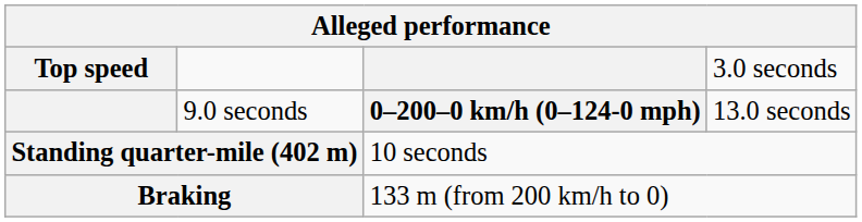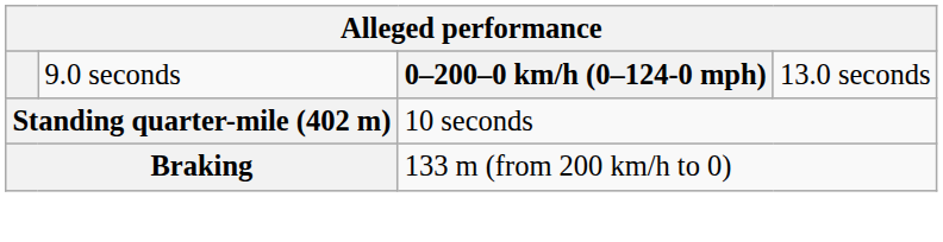 <table class="wikitable">
 <tr>
 <th colspan="4">Alleged performance</th>
-</tr>
-<tr>
-<th>Top speed</th>
-<td></td>
-<th></th>
-<td>3.0 seconds</td>
 </tr>
 <tr>
 <th></th>
 <td>9.0 seconds</td>
 <th>0–200–0 km/h (0–124-0 mph)</th>
 <td>13.0 seconds</td>
 </tr>
 <tr>
 <th colspan="2">Standing quarter-mile (402 m)</th>
 <td colspan="2">10 seconds</td>
 </tr>
 <tr>
 <th colspan="2">Braking</th>
 <td colspan="2">133 m (from 200 km/h to 0)</td>
 </tr>
 </table>
